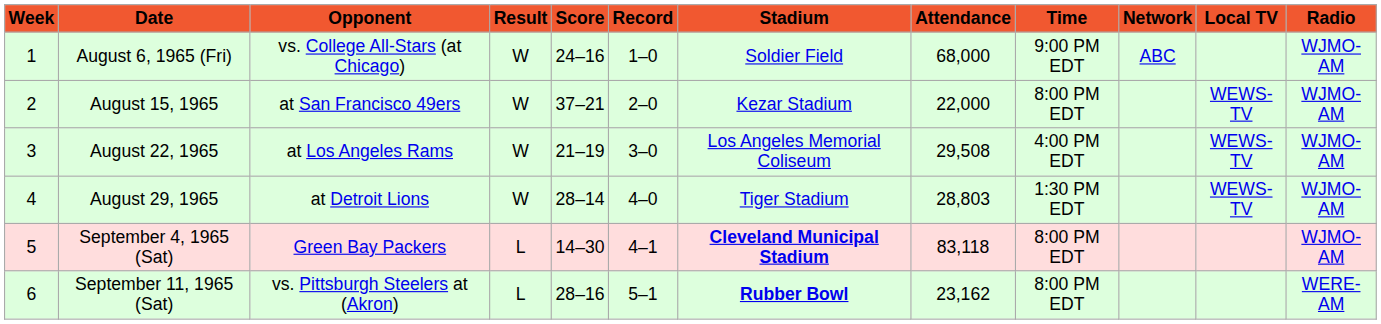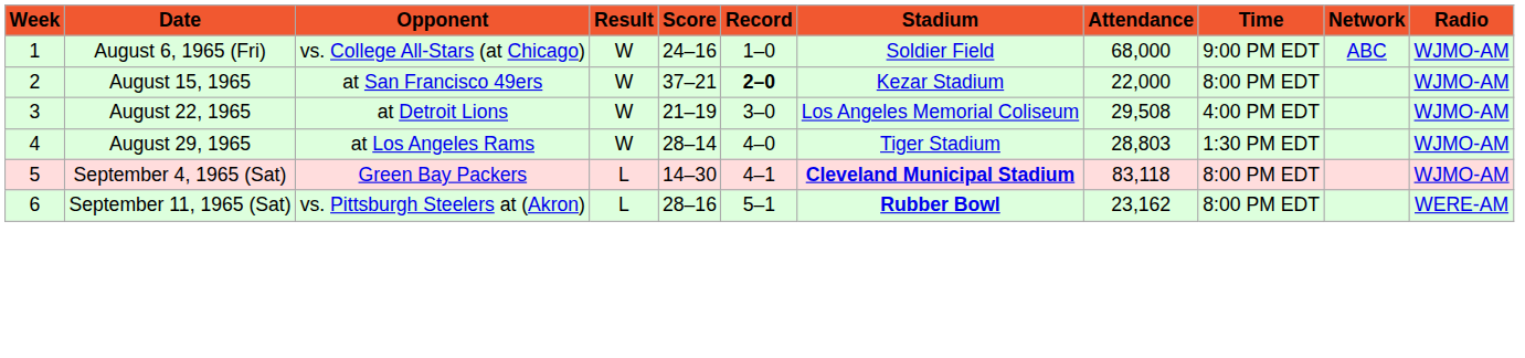 <table class="wikitable">
 <tr>
 <th style="background:#F15830;">Week</th>
 <th style="background:#F15830;">Date</th>
 <th style="background:#F15830;">Opponent</th>
 <th style="background:#F15830;">Result</th>
 <th style="background:#F15830;">Score</th>
 <th style="background:#F15830;">Record</th>
 <th style="background:#F15830;">Stadium</th>
 <th style="background:#F15830;">Attendance</th>
 <th style="background:#F15830;">Time</th>
 <th style="background:#F15830;">Network</th>
-<th style="background:#F15830;">Local TV</th>
 <th style="background:#F15830;">Radio</th>
 </tr>
 <tr style="background: #ddffdd; text-align: center">
 <td>1</td>
 <td>August 6, 1965 (Fri)</td>
 <td>vs. <a href='#'>College All-Stars</a> (at <a href='#'>Chicago</a>)</td>
 <td>W</td>
 <td>24–16</td>
 <td>1–0</td>
 <td><a href='#'>Soldier Field</a></td>
 <td align="center">68,000</td>
 <td>9:00 PM EDT</td>
 <td><a href='#'>ABC</a></td>
-<td></td>
 <td><a href='#'>WJMO-AM</a></td>
 </tr>
 <tr style="background: #ddffdd; text-align: center">
 <td>2</td>
 <td>August 15, 1965</td>
 <td>at <a href='#'>San Francisco 49ers</a></td>
 <td>W</td>
 <td>37–21</td>
-<td>2–0</td>
+<td><strong>2–0</strong></td>
 <td><a href='#'>Kezar Stadium</a></td>
 <td align="center">22,000</td>
 <td>8:00 PM EDT</td>
 <td></td>
-<td><a href='#'>WEWS-TV</a></td>
 <td><a href='#'>WJMO-AM</a></td>
 </tr>
 <tr style="background: #ddffdd; text-align: center">
 <td>3</td>
 <td>August 22, 1965</td>
-<td>at <a href='#'>Los Angeles Rams</a></td>
+<td>at <a href='#'>Detroit Lions</a></td>
 <td>W</td>
 <td>21–19</td>
 <td>3–0</td>
 <td><a href='#'>Los Angeles Memorial Coliseum</a></td>
 <td align="center">29,508</td>
 <td>4:00 PM EDT</td>
 <td></td>
-<td><a href='#'>WEWS-TV</a></td>
 <td><a href='#'>WJMO-AM</a></td>
 </tr>
 <tr style="background: #ddffdd; text-align: center">
 <td>4</td>
 <td>August 29, 1965</td>
-<td>at <a href='#'>Detroit Lions</a></td>
+<td>at <a href='#'>Los Angeles Rams</a></td>
 <td>W</td>
 <td>28–14</td>
 <td>4–0</td>
 <td><a href='#'>Tiger Stadium</a></td>
 <td align="center">28,803</td>
 <td>1:30 PM EDT</td>
 <td></td>
-<td><a href='#'>WEWS-TV</a></td>
 <td><a href='#'>WJMO-AM</a></td>
 </tr>
 <tr style="background: #ffdddd; text-align: center">
 <td>5</td>
 <td>September 4, 1965 (Sat)</td>
 <td><a href='#'>Green Bay Packers</a></td>
 <td>L</td>
 <td>14–30</td>
 <td>4–1</td>
 <td><strong><a href='#'>Cleveland Municipal Stadium</a></strong></td>
 <td align="center">83,118</td>
 <td>8:00 PM EDT</td>
-<td></td>
 <td></td>
 <td><a href='#'>WJMO-AM</a></td>
 </tr>
 <tr style="background: #ddffdd; text-align: center">
 <td>6</td>
 <td>September 11, 1965 (Sat)</td>
 <td>vs. <a href='#'>Pittsburgh Steelers</a> at (<a href='#'>Akron</a>)</td>
 <td>L</td>
 <td>28–16</td>
 <td>5–1</td>
 <td><strong><a href='#'>Rubber Bowl</a></strong></td>
 <td align="center">23,162</td>
 <td>8:00 PM EDT</td>
 <td></td>
-<td></td>
 <td><a href='#'>WERE-AM</a></td>
 </tr>
 </table>
